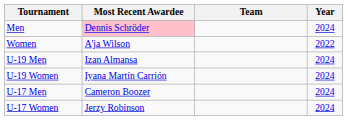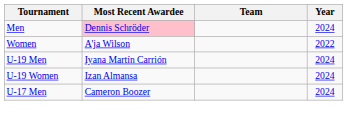 <table class="wikitable" style="width: 40%; font-size:90%">
 <tr>
 <th width=10%>Tournament</th>
 <th width=20%>Most Recent Awardee</th>
 <th width=20%>Team</th>
 <th width=5%>Year</th>
 </tr>
 <tr>
 <td><a href='#'>Men</a></td>
 <td style="background: pink;"><a href='#'>Dennis Schröder</a></td>
 <td></td>
 <td align=center><a href='#'>2024</a></td>
 </tr>
 <tr>
 <td><a href='#'>Women</a></td>
 <td><a href='#'>A'ja Wilson</a></td>
 <td></td>
 <td align=center><a href='#'>2022</a></td>
 </tr>
 <tr>
 <td><a href='#'>U-19 Men</a></td>
-<td><a href='#'>Izan Almansa</a></td>
+<td><a href='#'>Iyana Martín Carrión</a></td>
 <td></td>
 <td align=center><a href='#'>2024</a></td>
 </tr>
 <tr>
 <td><a href='#'>U-19 Women</a></td>
-<td><a href='#'>Iyana Martín Carrión</a></td>
+<td><a href='#'>Izan Almansa</a></td>
 <td></td>
 <td align=center><a href='#'>2024</a></td>
 </tr>
 <tr>
 <td><a href='#'>U-17 Men</a></td>
 <td><a href='#'>Cameron Boozer</a></td>
 <td></td>
 <td align=center><a href='#'>2024</a></td>
 </tr>
-<tr>
-<td><a href='#'>U-17 Women</a></td>
-<td><a href='#'>Jerzy Robinson</a></td>
-<td></td>
-<td align=center><a href='#'>2024</a></td>
-</tr>
 </table>
